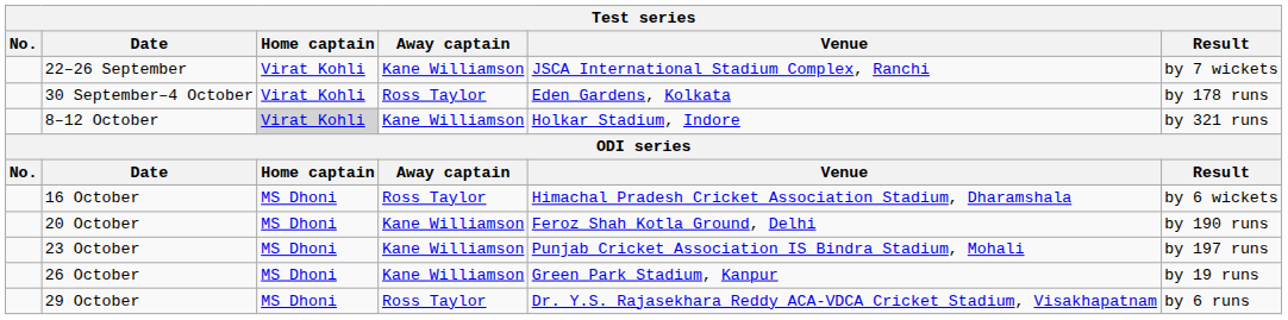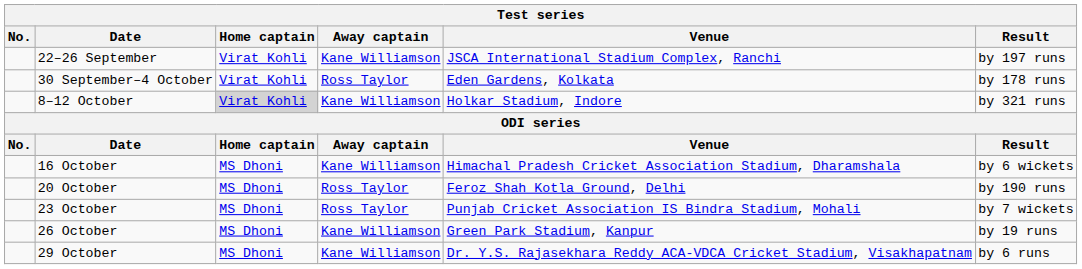 <table class="wikitable">
 <tr>
 <th colspan="6">Test series</th>
 </tr>
 <tr>
 <th>No.</th>
 <th>Date</th>
 <th>Home captain</th>
 <th>Away captain</th>
 <th>Venue</th>
 <th>Result</th>
 </tr>
 <tr>
 <td></td>
 <td>22–26 September</td>
 <td><a href='#'>Virat Kohli</a></td>
 <td><a href='#'>Kane Williamson</a></td>
 <td><a href='#'>JSCA International Stadium Complex</a>, <a href='#'>Ranchi</a></td>
-<td> by 7 wickets</td>
+<td> by 197 runs</td>
 </tr>
 <tr>
 <td></td>
 <td>30 September–4 October</td>
 <td><a href='#'>Virat Kohli</a></td>
 <td><a href='#'>Ross Taylor</a></td>
 <td><a href='#'>Eden Gardens</a>, <a href='#'>Kolkata</a></td>
 <td> by 178 runs</td>
 </tr>
 <tr>
 <td></td>
 <td>8–12 October</td>
 <td style="background: lightgrey;"><a href='#'>Virat Kohli</a></td>
 <td><a href='#'>Kane Williamson</a></td>
 <td><a href='#'>Holkar Stadium</a>, <a href='#'>Indore</a></td>
 <td> by 321 runs</td>
 </tr>
 <tr>
 <th colspan="6">ODI series</th>
 </tr>
 <tr>
 <th>No.</th>
 <th>Date</th>
 <th>Home captain</th>
 <th>Away captain</th>
 <th>Venue</th>
 <th>Result</th>
 </tr>
 <tr>
 <td></td>
 <td>16 October</td>
 <td><a href='#'>MS Dhoni</a></td>
-<td><a href='#'>Ross Taylor</a></td>
+<td><a href='#'>Kane Williamson</a></td>
 <td><a href='#'>Himachal Pradesh Cricket Association Stadium</a>, <a href='#'>Dharamshala</a></td>
 <td> by 6 wickets</td>
 </tr>
 <tr>
 <td></td>
 <td>20 October</td>
 <td><a href='#'>MS Dhoni</a></td>
-<td><a href='#'>Kane Williamson</a></td>
+<td><a href='#'>Ross Taylor</a></td>
 <td><a href='#'>Feroz Shah Kotla Ground</a>, <a href='#'>Delhi</a></td>
 <td> by 190 runs</td>
 </tr>
 <tr>
 <td></td>
 <td>23 October</td>
 <td><a href='#'>MS Dhoni</a></td>
-<td><a href='#'>Kane Williamson</a></td>
+<td><a href='#'>Ross Taylor</a></td>
 <td><a href='#'>Punjab Cricket Association IS Bindra Stadium</a>, <a href='#'>Mohali</a></td>
-<td> by 197 runs</td>
+<td> by 7 wickets</td>
 </tr>
 <tr>
 <td></td>
 <td>26 October</td>
 <td><a href='#'>MS Dhoni</a></td>
 <td><a href='#'>Kane Williamson</a></td>
 <td><a href='#'>Green Park Stadium</a>, <a href='#'>Kanpur</a></td>
 <td> by 19 runs</td>
 </tr>
 <tr>
 <td></td>
 <td>29 October</td>
 <td><a href='#'>MS Dhoni</a></td>
-<td><a href='#'>Ross Taylor</a></td>
+<td><a href='#'>Kane Williamson</a></td>
 <td><a href='#'>Dr. Y.S. Rajasekhara Reddy ACA-VDCA Cricket Stadium</a>, <a href='#'>Visakhapatnam</a></td>
 <td> by 6 runs</td>
 </tr>
 </table>
